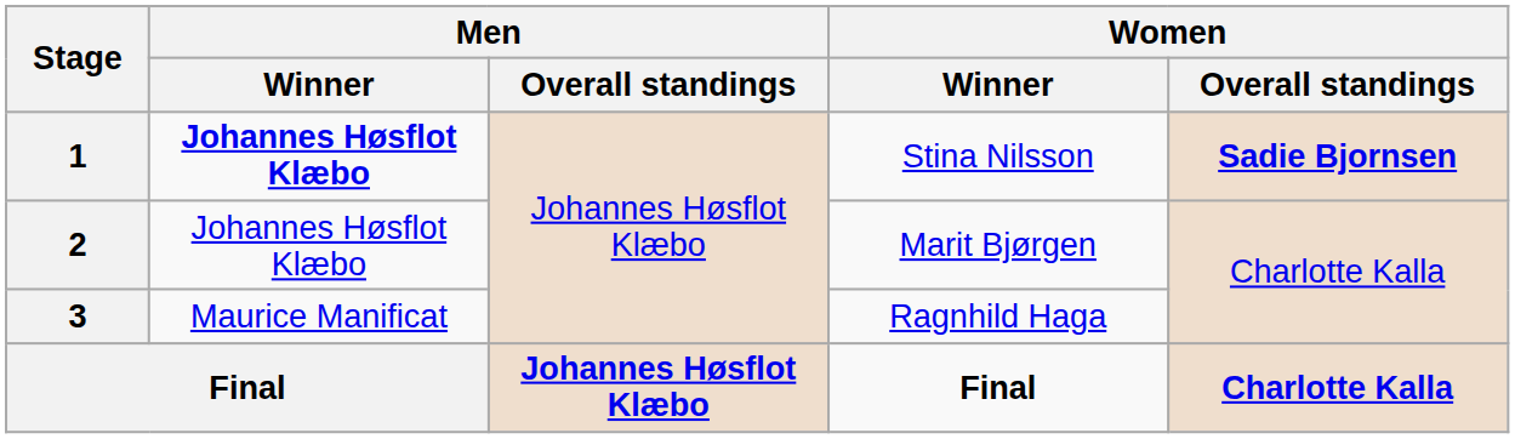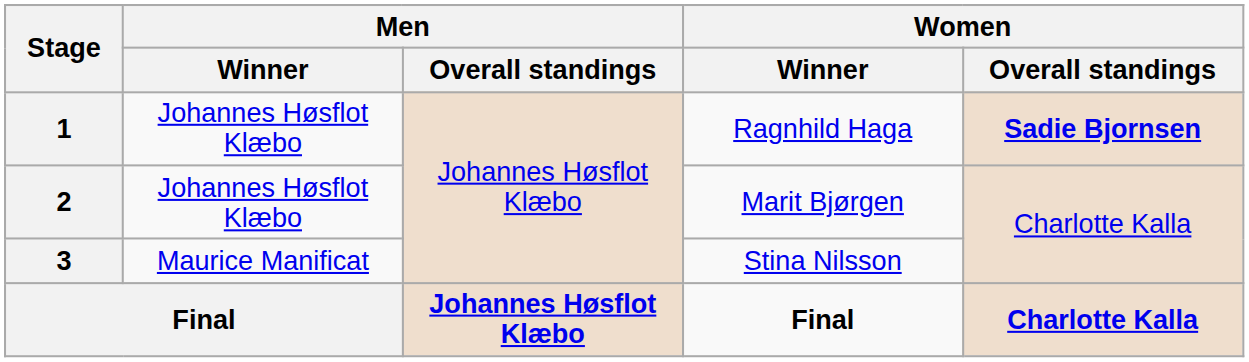 <table class="wikitable" style="text-align: center; font-size:smaller;">
 <tr>
 <th scope="col" style="width:5%;" rowspan="2">Stage</th>
 <th scope="col" style="width:45%;" colspan="2">Men</th>
 <th scope="col" style="width:45%;" colspan="2">Women</th>
 </tr>
 <tr>
 <th scope="col" style="width:15%;">Winner</th>
 <th scope="col" style="width:15%;">Overall standings</th>
 <th scope="col" style="width:15%;">Winner</th>
 <th scope="col" style="width:15%;">Overall standings</th>
 </tr>
 <tr>
 <th scope="row">1</th>
-<td><strong><a href='#'>Johannes Høsflot Klæbo</a></strong></td>
+<td><a href='#'>Johannes Høsflot Klæbo</a></td>
 <td style="background:#EFDECD" rowspan="3"><a href='#'>Johannes Høsflot Klæbo</a></td>
-<td><a href='#'>Stina Nilsson</a></td>
+<td><a href='#'>Ragnhild Haga</a></td>
 <td style="background:#EFDECD"><strong><a href='#'>Sadie Bjornsen</a></strong></td>
 </tr>
 <tr>
 <th scope="row">2</th>
 <td><a href='#'>Johannes Høsflot Klæbo</a></td>
 <td><a href='#'>Marit Bjørgen</a></td>
 <td style="background:#EFDECD" rowspan="2"><a href='#'>Charlotte Kalla</a></td>
 </tr>
 <tr>
 <th scope="row">3</th>
 <td><a href='#'>Maurice Manificat</a></td>
-<td><a href='#'>Ragnhild Haga</a></td>
+<td><a href='#'>Stina Nilsson</a></td>
 </tr>
 <tr>
 <th colspan="2">Final</th>
 <td style="background:#EFDECD"><strong><a href='#'>Johannes Høsflot Klæbo</a></strong></td>
 <td><strong>Final</strong></td>
 <td style="background:#EFDECD"><strong><a href='#'>Charlotte Kalla</a></strong></td>
 </tr>
 </table>
